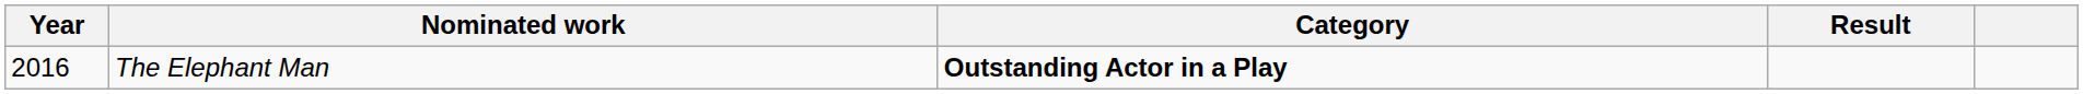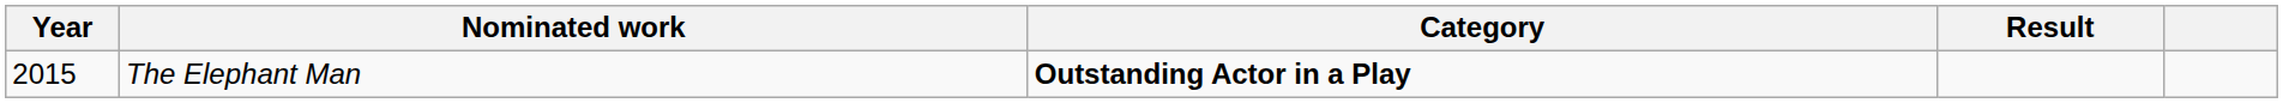 <table class="wikitable" style="width:100%;">
 <tr>
 <th width=5%>Year</th>
 <th style="width:40%;">Nominated work</th>
 <th style="width:40%;">Category</th>
 <th style="width:10%;">Result</th>
 <th width=5%></th>
 </tr>
 <tr>
-<td>2016</td>
+<td>2015</td>
 <td><em>The Elephant Man</em></td>
 <td><strong>Outstanding Actor in a Play</strong></td>
 <td></td>
 <td style="text-align:center;"></td>
 </tr>
 </table>
